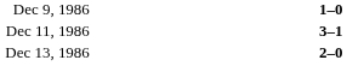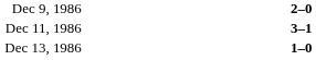 <table width=100% cellspacing=1 style=font-size:90%>
 <tr>
 <th width=120></th>
 <th width=180></th>
 <th width=70></th>
 <th width=180></th>
 <th></th>
 </tr>
 <tr>
 <td align=right>Dec 9, 1986</td>
 <td align=right><strong></strong></td>
-<td align=center><strong>1–0</strong></td>
+<td align=center><strong>2–0</strong></td>
 <td><strong></strong></td>
 </tr>
 <tr>
 <td align=right>Dec 11, 1986</td>
 <td align=right><strong></strong></td>
 <td align=center><strong>3–1</strong></td>
 <td><strong></strong></td>
 </tr>
 <tr>
 <td align=right>Dec 13, 1986</td>
 <td align=right><strong></strong></td>
-<td align=center><strong>2–0</strong></td>
+<td align=center><strong>1–0</strong></td>
 <td><strong></strong></td>
 </tr>
 </table>
